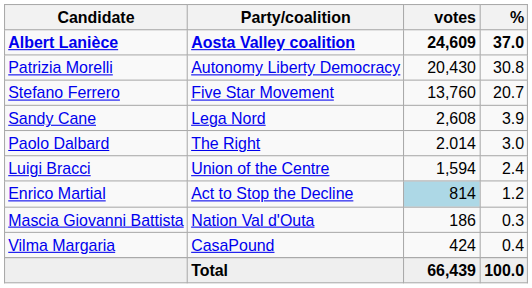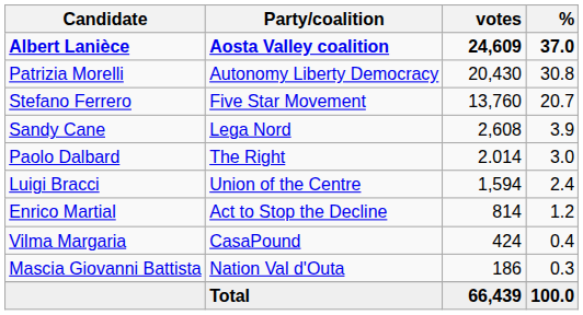 <table class="wikitable" style="font-size:95%">
 <tr bgcolor="EFEFEF">
 <th>Candidate</th>
 <th>Party/coalition</th>
 <th>      votes</th>
 <th>      %</th>
 </tr>
 <tr>
 <td><strong><a href='#'>Albert Lanièce</a></strong></td>
 <td><strong><a href='#'>Aosta Valley coalition</a></strong></td>
 <td align=right><strong>24,609</strong></td>
 <td align=right><strong>37.0</strong></td>
 </tr>
 <tr>
 <td><a href='#'>Patrizia Morelli</a></td>
 <td><a href='#'>Autonomy Liberty Democracy</a></td>
 <td align=right>20,430</td>
 <td align=right>30.8</td>
 </tr>
 <tr>
 <td><a href='#'>Stefano Ferrero</a></td>
 <td><a href='#'>Five Star Movement</a></td>
 <td align=right>13,760</td>
 <td align=right>20.7</td>
 </tr>
 <tr>
 <td><a href='#'>Sandy Cane</a></td>
 <td><a href='#'>Lega Nord</a></td>
 <td align=right>2,608</td>
 <td align=right>3.9</td>
 </tr>
 <tr>
 <td><a href='#'>Paolo Dalbard</a></td>
 <td><a href='#'>The Right</a></td>
 <td align=right>2.014</td>
 <td align=right>3.0</td>
 </tr>
 <tr>
 <td><a href='#'>Luigi Bracci</a></td>
 <td><a href='#'>Union of the Centre</a></td>
 <td align=right>1,594</td>
 <td align=right>2.4</td>
 </tr>
 <tr>
 <td><a href='#'>Enrico Martial</a></td>
 <td><a href='#'>Act to Stop the Decline</a></td>
-<td align=right style="background: lightblue;">814</td>
+<td align=right>814</td>
 <td align=right>1.2</td>
+</tr>
+<tr>
+<td><a href='#'>Vilma Margaria</a></td>
+<td><a href='#'>CasaPound</a></td>
+<td align=right>424</td>
+<td align=right>0.4</td>
 </tr>
 <tr>
 <td><a href='#'>Mascia Giovanni Battista</a></td>
 <td><a href='#'>Nation Val d'Outa</a></td>
 <td align=right>186</td>
 <td align=right>0.3</td>
-</tr>
-<tr>
-<td><a href='#'>Vilma Margaria</a></td>
-<td><a href='#'>CasaPound</a></td>
-<td align=right>424</td>
-<td align=right>0.4</td>
 </tr>
 <tr>
 </tr>
 <tr bgcolor="EFEFEF">
 <td></td>
 <td><strong>Total</strong></td>
 <td align=right><strong>66,439</strong></td>
 <td align=right><strong>100.0</strong></td>
 </tr>
 </table>
